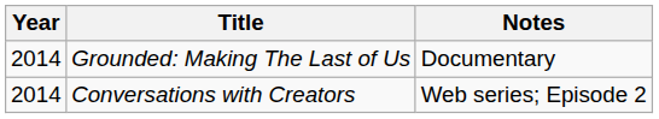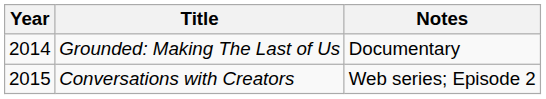 <table class="wikitable sortable" style="border:none; margin:0">
 <tr valign="bottom">
 <th scope="col">Year</th>
 <th scope="col">Title</th>
 <th scope="col">Notes</th>
 </tr>
 <tr>
 <td>2014</td>
 <td><em>Grounded: Making The Last of Us</em></td>
 <td>Documentary</td>
 </tr>
 <tr>
-<td>2014</td>
+<td>2015</td>
 <td><em>Conversations with Creators</em></td>
 <td>Web series; Episode 2</td>
 </tr>
 </table>
